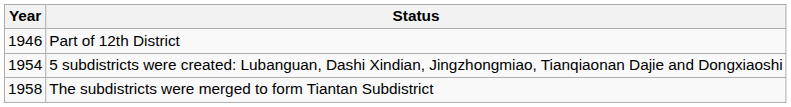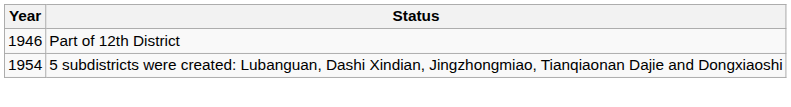 <table class="wikitable">
 <tr>
 <th>Year</th>
 <th>Status</th>
 </tr>
 <tr>
 <td>1946</td>
 <td>Part of 12th District</td>
 </tr>
 <tr>
 <td>1954</td>
 <td>5 subdistricts were created: Lubanguan, Dashi Xindian, Jingzhongmiao, Tianqiaonan Dajie and Dongxiaoshi</td>
 </tr>
-<tr>
-<td>1958</td>
-<td>The subdistricts were merged to form Tiantan Subdistrict</td>
-</tr>
 </table>
